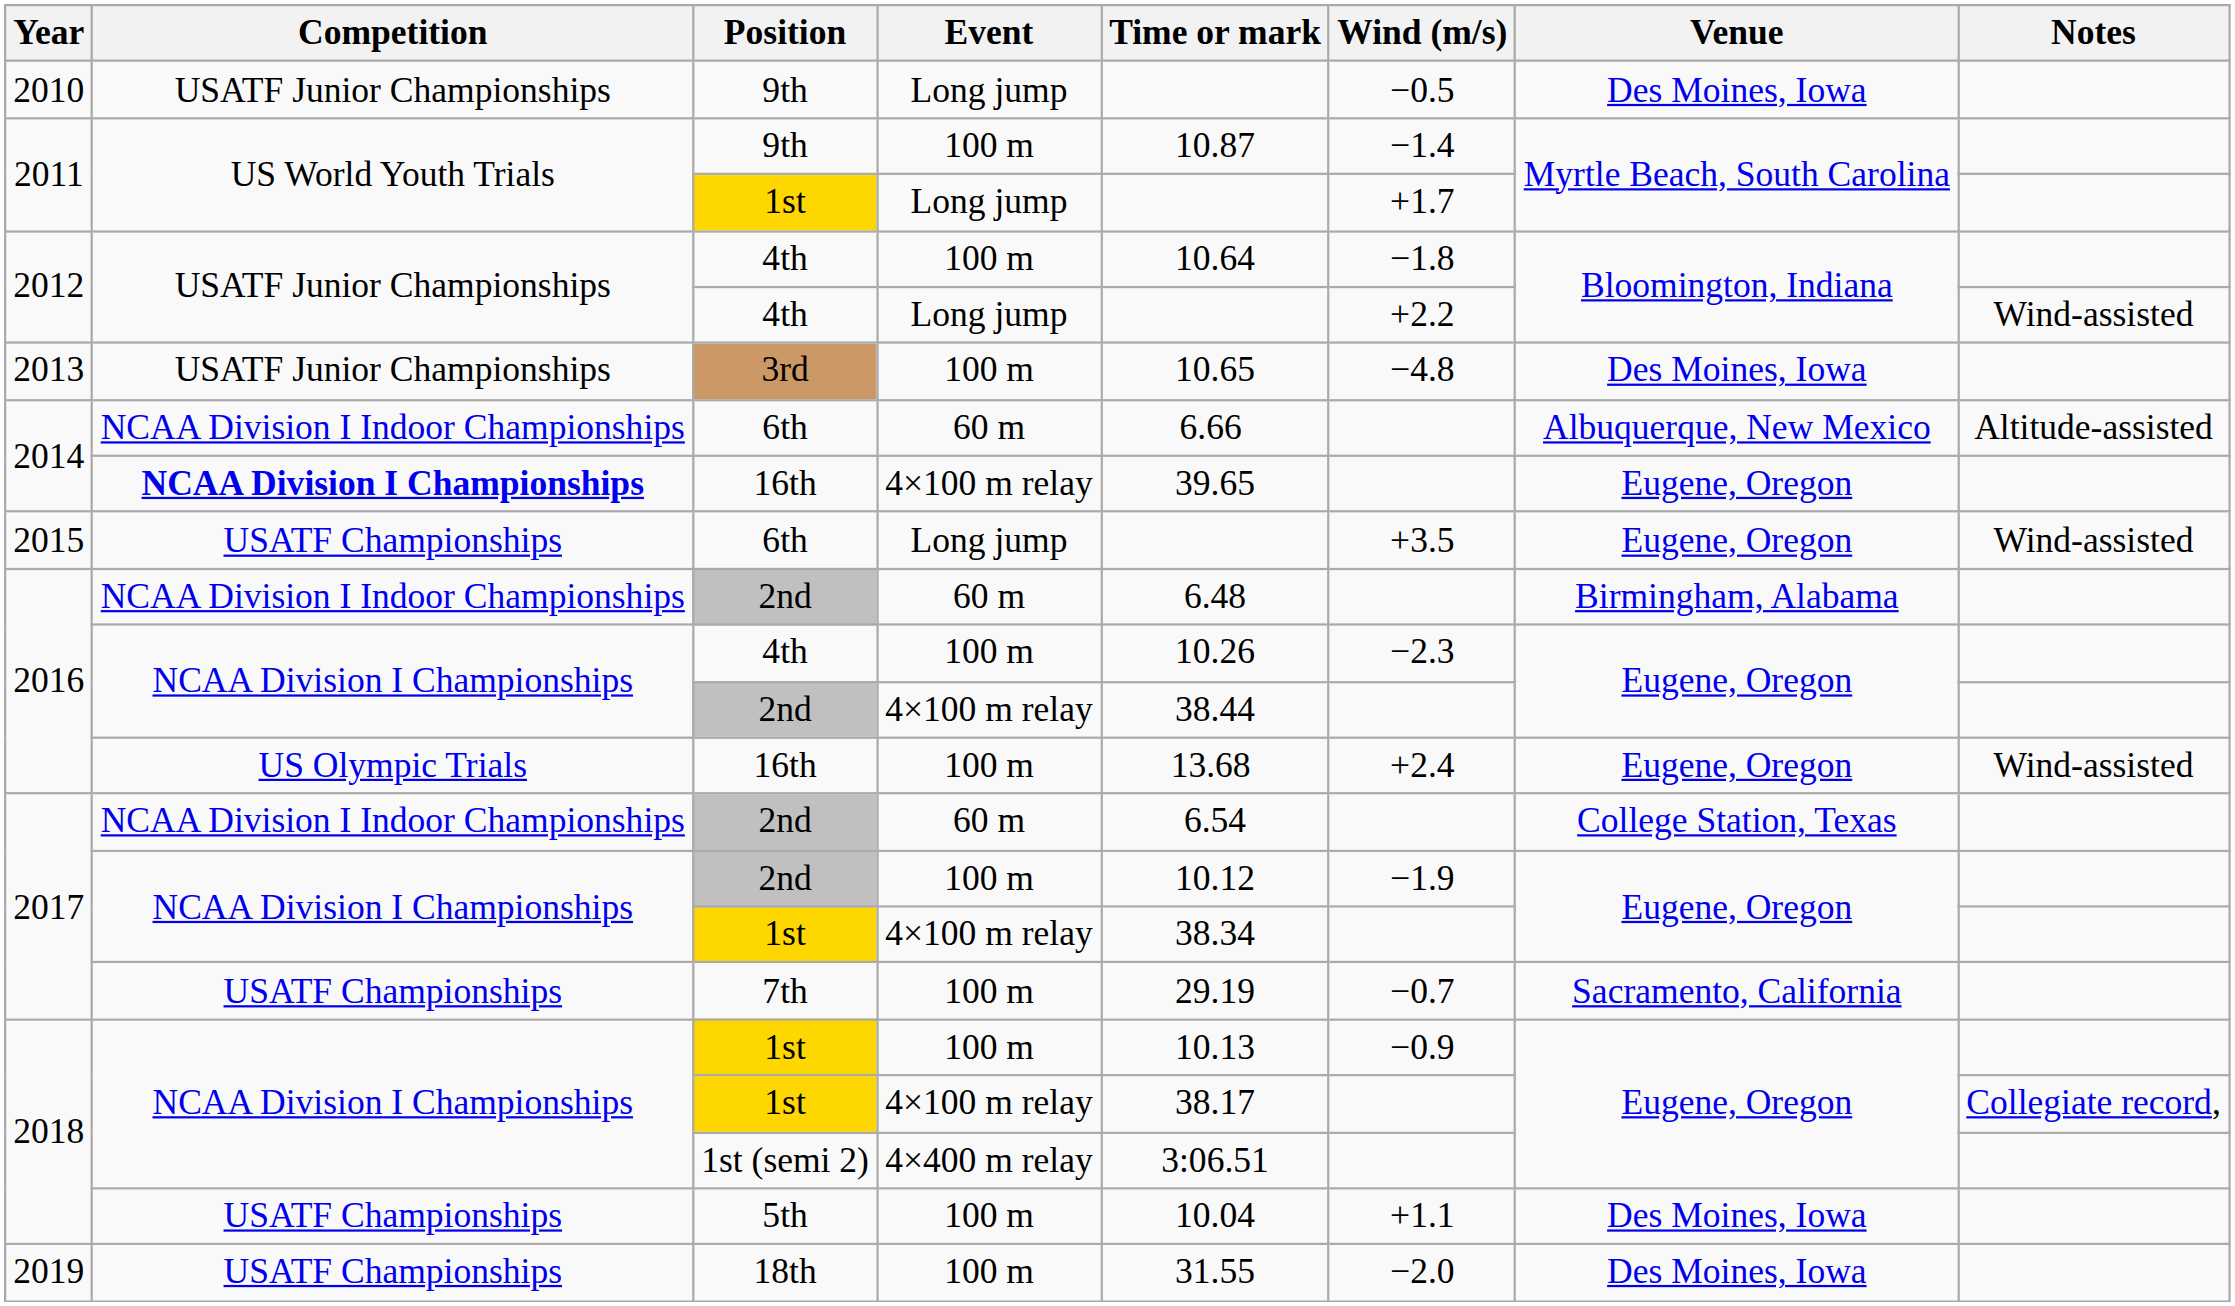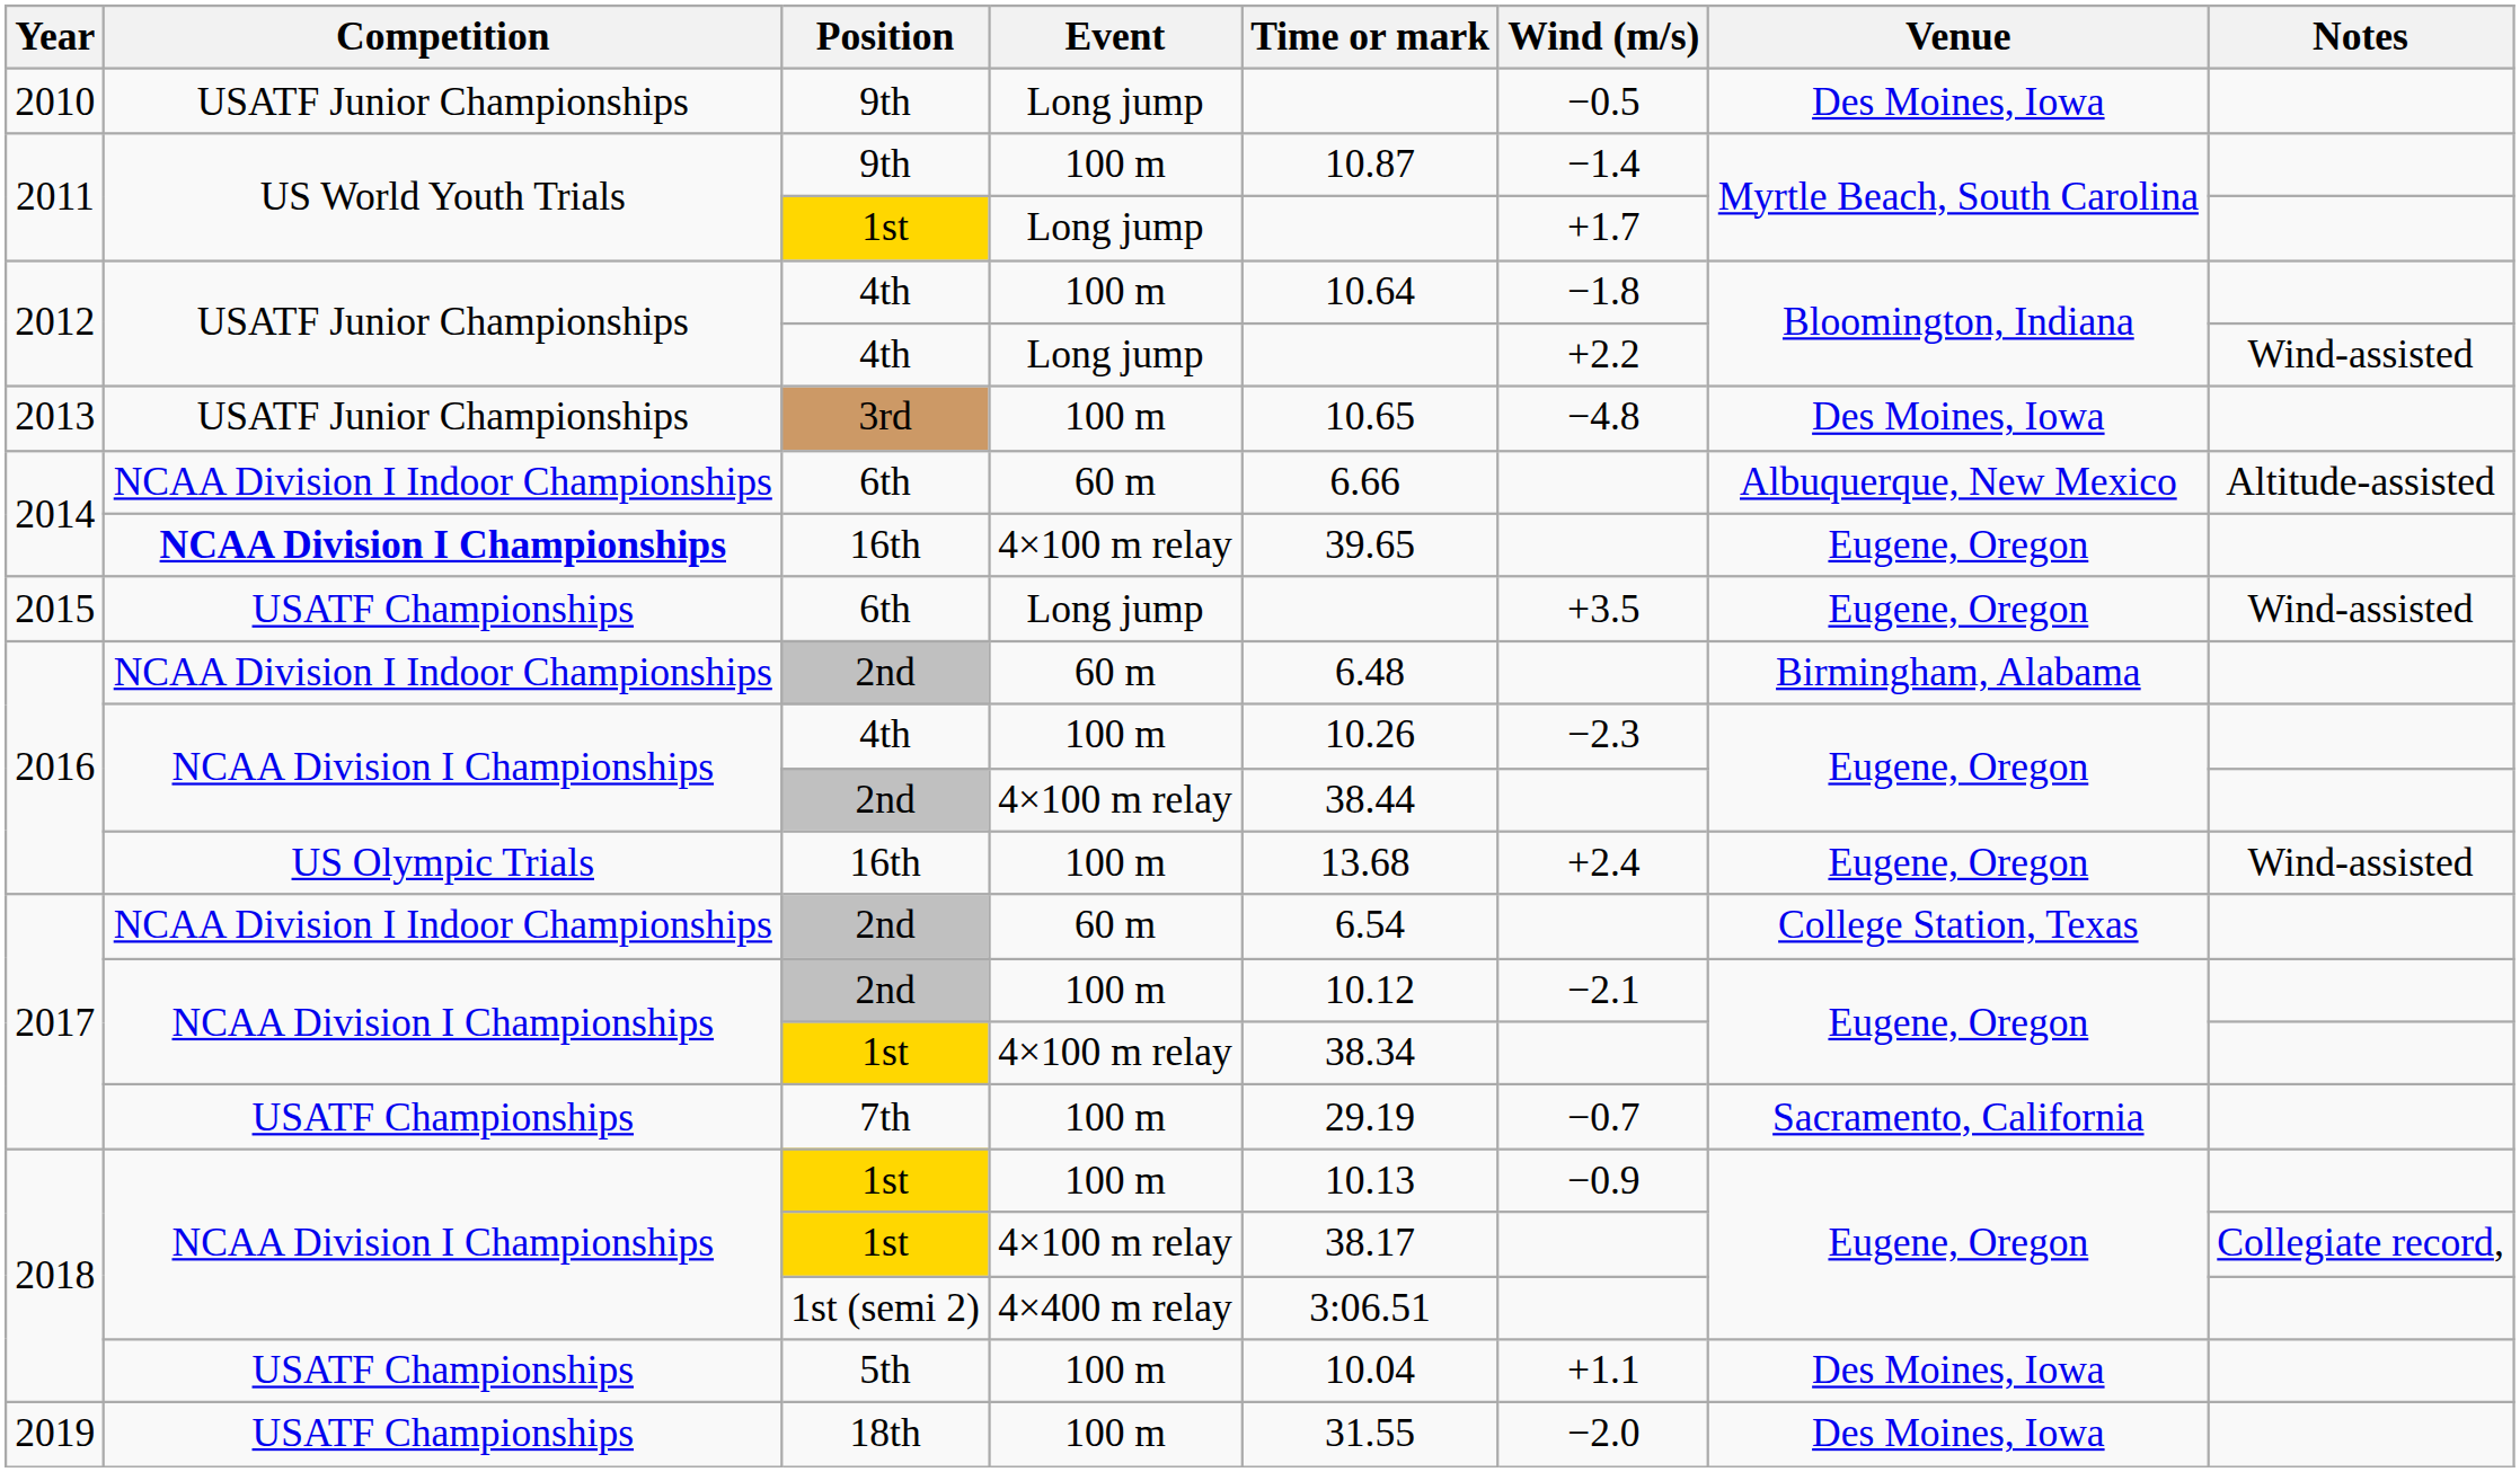 <table class="wikitable sortable" style=text-align:center>
 <tr>
 <th>Year</th>
 <th>Competition</th>
 <th>Position</th>
 <th>Event</th>
 <th>Time or mark</th>
 <th>Wind (m/s)</th>
 <th>Venue</th>
 <th>Notes</th>
 </tr>
 <tr>
 <td>2010</td>
 <td>USATF Junior Championships</td>
 <td>9th</td>
 <td>Long jump</td>
 <td data-sort-value="Long jump 6.62"></td>
 <td>−0.5</td>
 <td><a href='#'>Des Moines, Iowa</a></td>
 <td></td>
 </tr>
 <tr>
 <td rowspan=2>2011</td>
 <td rowspan=2>US World Youth Trials</td>
 <td>9th</td>
 <td>100 m</td>
 <td>10.87</td>
 <td>−1.4</td>
 <td rowspan=2><a href='#'>Myrtle Beach, South Carolina</a></td>
 <td></td>
 </tr>
 <tr>
 <td bgcolor=gold>1st</td>
 <td>Long jump</td>
 <td data-sort-value="Long jump 7.37"></td>
 <td>+1.7</td>
 <td></td>
 </tr>
 <tr>
 <td rowspan=2>2012</td>
 <td rowspan=2>USATF Junior Championships</td>
 <td>4th</td>
 <td>100 m</td>
 <td>10.64</td>
 <td>−1.8</td>
 <td rowspan=2><a href='#'>Bloomington, Indiana</a></td>
 <td></td>
 </tr>
 <tr>
 <td>4th</td>
 <td>Long jump</td>
 <td data-sort-value="Long jump 7.48"> </td>
 <td>+2.2</td>
 <td>Wind-assisted</td>
 </tr>
 <tr>
 <td>2013</td>
 <td>USATF Junior Championships</td>
 <td bgcolor=cc9966>3rd</td>
 <td>100 m</td>
 <td>10.65</td>
 <td>−4.8</td>
 <td><a href='#'>Des Moines, Iowa</a></td>
 <td></td>
 </tr>
 <tr>
 <td rowspan=2>2014</td>
 <td><a href='#'>NCAA Division I Indoor Championships</a></td>
 <td>6th</td>
 <td>60 m</td>
 <td>6.66 </td>
 <td></td>
 <td><a href='#'>Albuquerque, New Mexico</a></td>
 <td>Altitude-assisted</td>
 </tr>
 <tr>
 <td><strong><a href='#'>NCAA Division I Championships</a></strong></td>
 <td>16th</td>
 <td data-sort-value="400 relay">4×100 m relay</td>
 <td>39.65</td>
 <td></td>
 <td><a href='#'>Eugene, Oregon</a></td>
 <td></td>
 </tr>
 <tr>
 <td>2015</td>
 <td><a href='#'>USATF Championships</a></td>
 <td>6th</td>
 <td>Long jump</td>
 <td data-sort-value="Long jump 8.17"> </td>
 <td>+3.5</td>
 <td><a href='#'>Eugene, Oregon</a></td>
 <td>Wind-assisted</td>
 </tr>
 <tr>
 <td rowspan=4>2016</td>
 <td><a href='#'>NCAA Division I Indoor Championships</a></td>
 <td bgcolor=silver>2nd</td>
 <td>60 m</td>
 <td>6.48</td>
 <td></td>
 <td><a href='#'>Birmingham, Alabama</a></td>
 <td></td>
 </tr>
 <tr>
 <td rowspan=2><a href='#'>NCAA Division I Championships</a></td>
 <td>4th</td>
 <td>100 m</td>
 <td>10.26</td>
 <td>−2.3</td>
 <td rowspan=2><a href='#'>Eugene, Oregon</a></td>
 <td></td>
 </tr>
 <tr>
 <td bgcolor=silver>2nd</td>
 <td data-sort-value="400 relay">4×100 m relay</td>
 <td>38.44</td>
 <td></td>
 <td></td>
 </tr>
 <tr>
 <td><a href='#'>US Olympic Trials</a></td>
 <td>16th</td>
 <td>100 m</td>
 <td>13.68 </td>
 <td>+2.4</td>
 <td><a href='#'>Eugene, Oregon</a></td>
 <td>Wind-assisted</td>
 </tr>
 <tr>
 <td rowspan=4>2017</td>
 <td><a href='#'>NCAA Division I Indoor Championships</a></td>
 <td bgcolor=silver>2nd</td>
 <td>60 m</td>
 <td>6.54</td>
 <td></td>
 <td><a href='#'>College Station, Texas</a></td>
 <td></td>
 </tr>
 <tr>
 <td rowspan=2><a href='#'>NCAA Division I Championships</a></td>
 <td bgcolor=silver>2nd</td>
 <td>100 m</td>
 <td>10.12</td>
-<td>−1.9</td>
+<td>−2.1</td>
 <td rowspan=2><a href='#'>Eugene, Oregon</a></td>
 <td></td>
 </tr>
 <tr>
 <td bgcolor=gold>1st</td>
 <td data-sort-value="400 relay">4×100 m relay</td>
 <td>38.34</td>
 <td></td>
 <td></td>
 </tr>
 <tr>
 <td><a href='#'>USATF Championships</a></td>
 <td>7th</td>
 <td>100 m</td>
 <td>29.19</td>
 <td>−0.7</td>
 <td><a href='#'>Sacramento, California</a></td>
 <td></td>
 </tr>
 <tr>
 <td rowspan=4>2018</td>
 <td rowspan=3><a href='#'>NCAA Division I Championships</a></td>
 <td bgcolor=gold>1st</td>
 <td>100 m</td>
 <td>10.13</td>
 <td>−0.9</td>
 <td rowspan=3><a href='#'>Eugene, Oregon</a></td>
 <td></td>
 </tr>
 <tr>
 <td bgcolor=gold>1st</td>
 <td data-sort-value="400 relay">4×100 m relay</td>
 <td>38.17</td>
 <td></td>
 <td><a href='#'>Collegiate record</a>, </td>
 </tr>
 <tr>
 <td data-sort-value=5>1st (semi 2)</td>
 <td data-sort-value="1600 relay">4×400 m relay</td>
 <td data-sort-value=186.51>3:06.51</td>
 <td></td>
 <td></td>
 </tr>
 <tr>
 <td><a href='#'>USATF Championships</a></td>
 <td>5th</td>
 <td>100 m</td>
 <td>10.04</td>
 <td>+1.1</td>
 <td><a href='#'>Des Moines, Iowa</a></td>
 <td></td>
 </tr>
 <tr>
 <td>2019</td>
 <td><a href='#'>USATF Championships</a></td>
 <td>18th</td>
 <td>100 m</td>
 <td>31.55</td>
 <td>−2.0</td>
 <td><a href='#'>Des Moines, Iowa</a></td>
 <td></td>
 </tr>
 </table>
